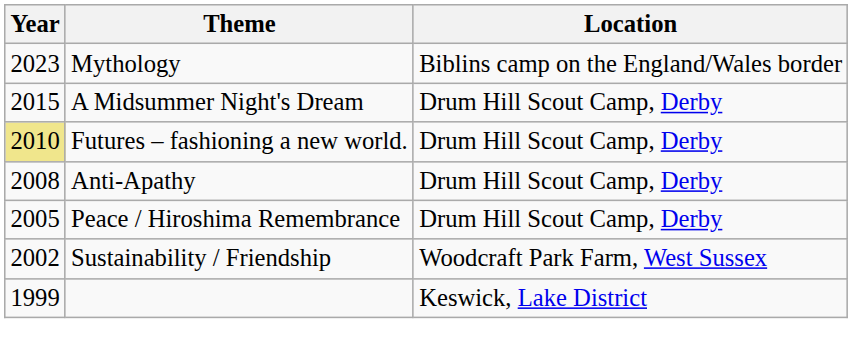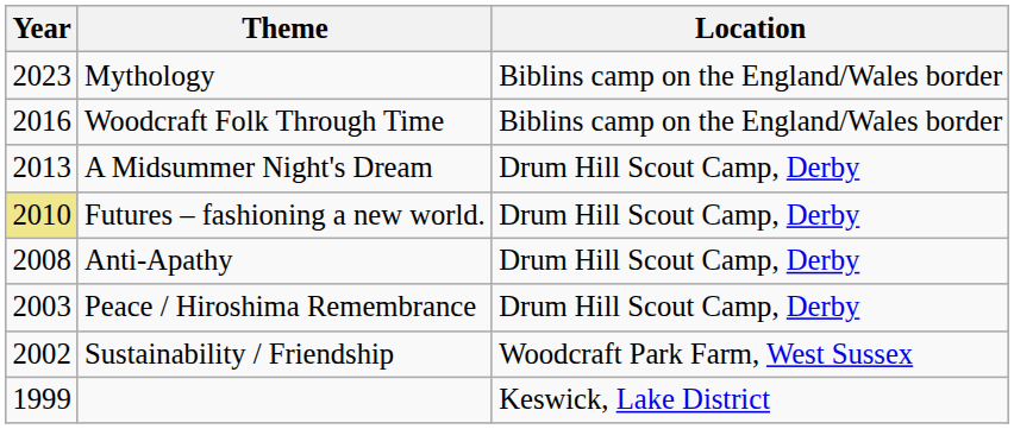 <table class="wikitable">
 <tr>
 <th>Year</th>
 <th>Theme</th>
 <th>Location</th>
 </tr>
 <tr>
 <td>2023</td>
 <td>Mythology</td>
 <td>Biblins camp on the England/Wales border</td>
 </tr>
 <tr>
-<td>2015</td>
+<td>2016</td>
+<td>Woodcraft Folk Through Time</td>
+<td>Biblins camp on the England/Wales border</td>
+</tr>
+<tr>
+<td>2013</td>
 <td>A Midsummer Night's Dream</td>
 <td>Drum Hill Scout Camp, <a href='#'>Derby</a></td>
 </tr>
 <tr>
 <td style="background: khaki;">2010</td>
 <td>Futures – fashioning a new world.</td>
 <td>Drum Hill Scout Camp, <a href='#'>Derby</a></td>
 </tr>
 <tr>
 <td>2008</td>
 <td>Anti-Apathy</td>
 <td>Drum Hill Scout Camp, <a href='#'>Derby</a></td>
 </tr>
 <tr>
-<td>2005</td>
+<td>2003</td>
 <td>Peace / Hiroshima Remembrance</td>
 <td>Drum Hill Scout Camp, <a href='#'>Derby</a></td>
 </tr>
 <tr>
 <td>2002</td>
 <td>Sustainability / Friendship</td>
 <td>Woodcraft Park Farm, <a href='#'>West Sussex</a></td>
 </tr>
 <tr>
 <td>1999</td>
 <td></td>
 <td>Keswick, <a href='#'>Lake District</a></td>
 </tr>
 </table>
